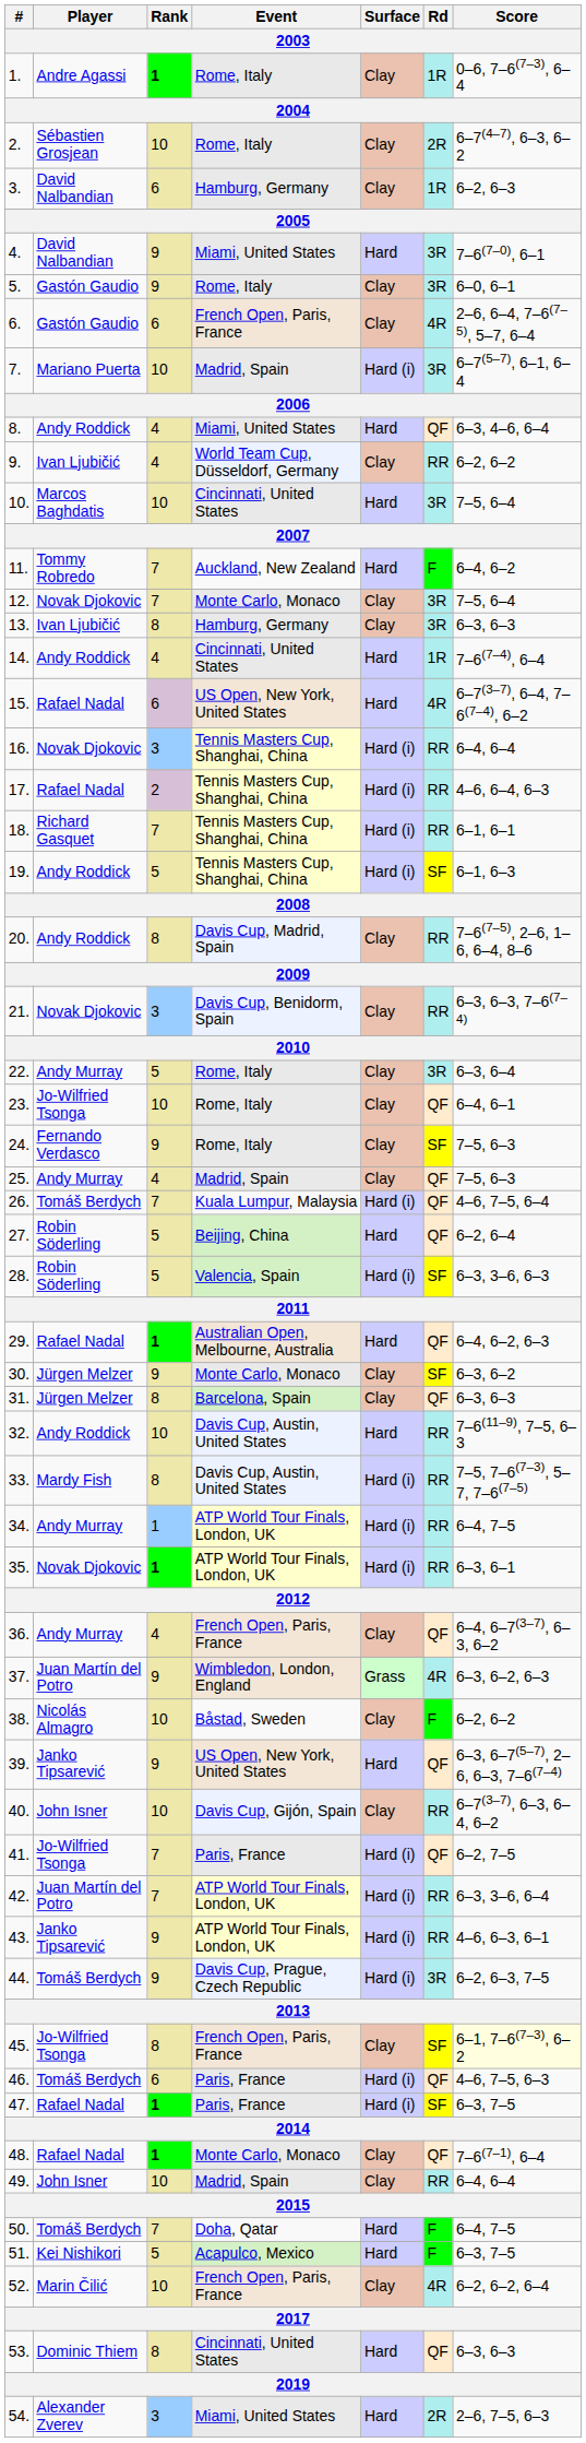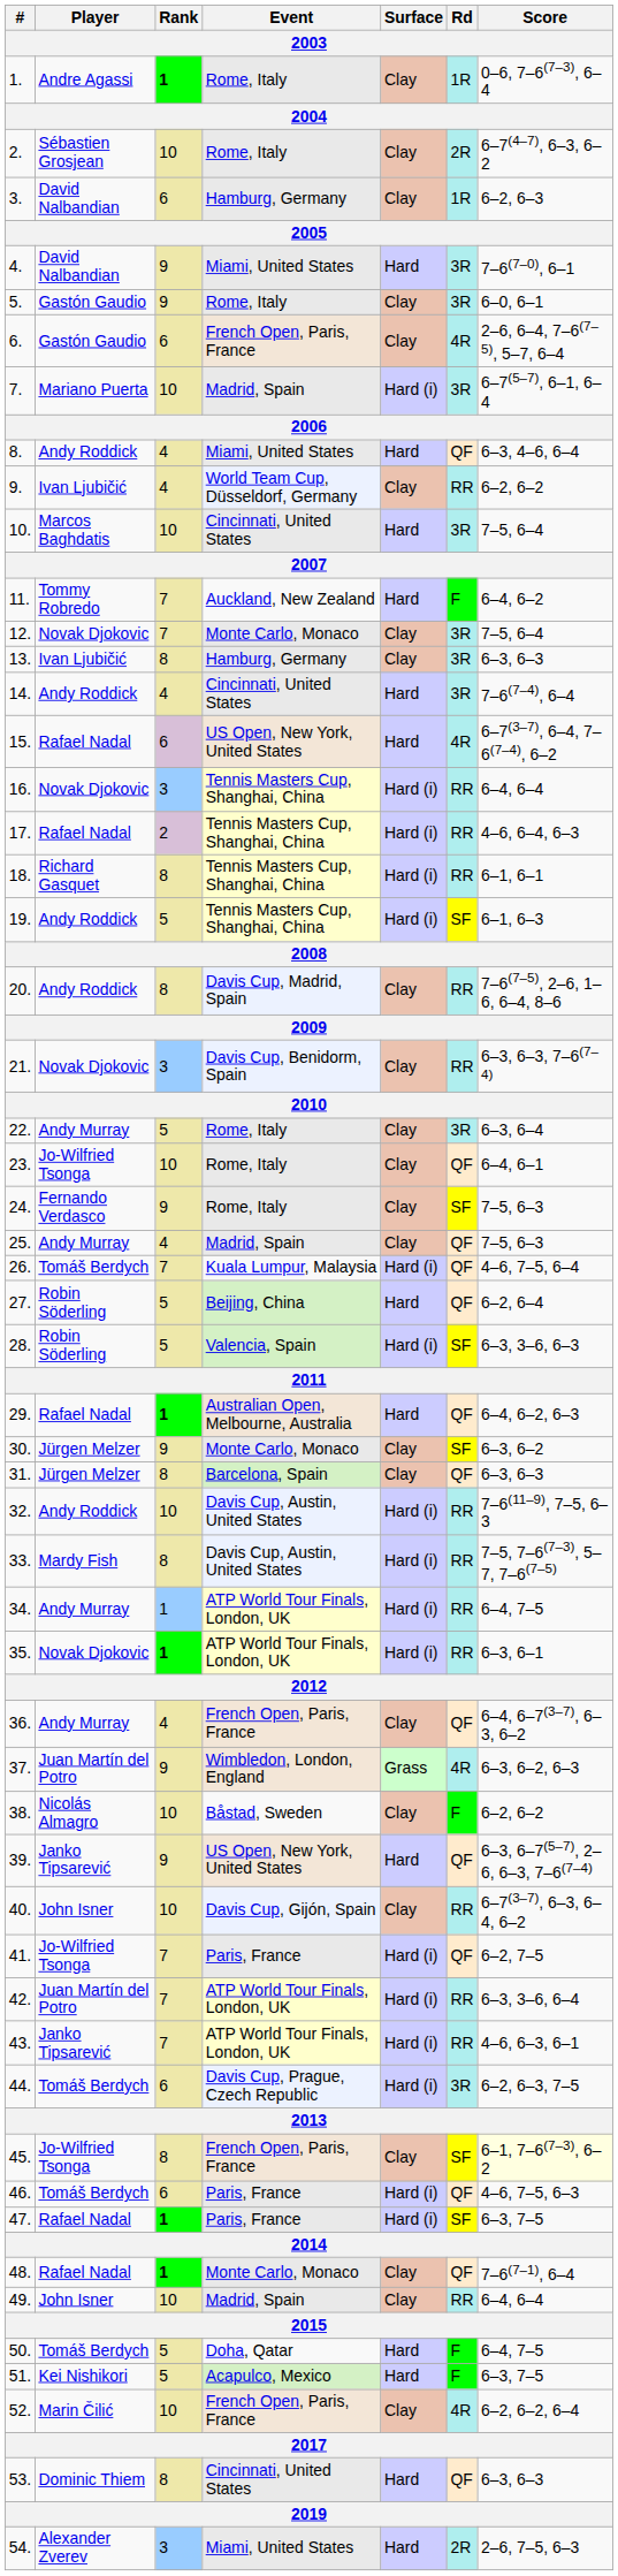 <table class="wikitable sortable">
 <tr>
 <th>#</th>
 <th>Player</th>
 <th>Rank</th>
 <th>Event</th>
 <th>Surface</th>
 <th>Rd</th>
 <th class=unsortable>Score</th>
 </tr>
 <tr>
 <th colspan=7><a href='#'>2003</a></th>
 </tr>
 <tr>
 <td>1.</td>
 <td> <a href='#'>Andre Agassi</a></td>
 <td bgcolor=lime><strong>1</strong></td>
 <td bgcolor=e9e9e9><a href='#'>Rome</a>, Italy</td>
 <td bgcolor=EBC2AF>Clay</td>
 <td bgcolor=afeeee>1R</td>
 <td>0–6, 7–6<sup>(7–3)</sup>, 6–4</td>
 </tr>
 <tr>
 <th colspan=7><a href='#'>2004</a></th>
 </tr>
 <tr>
 <td>2.</td>
 <td> <a href='#'>Sébastien Grosjean</a></td>
 <td bgcolor=EEE8AA>10</td>
 <td bgcolor=e9e9e9><a href='#'>Rome</a>, Italy</td>
 <td bgcolor=EBC2AF>Clay</td>
 <td bgcolor=afeeee>2R</td>
 <td>6–7<sup>(4–7)</sup>, 6–3, 6–2</td>
 </tr>
 <tr>
 <td>3.</td>
 <td> <a href='#'>David Nalbandian</a></td>
 <td bgcolor=EEE8AA>6</td>
 <td bgcolor=e9e9e9><a href='#'>Hamburg</a>, Germany</td>
 <td bgcolor=EBC2AF>Clay</td>
 <td bgcolor=afeeee>1R</td>
 <td>6–2, 6–3</td>
 </tr>
 <tr>
 <th colspan=7><a href='#'>2005</a></th>
 </tr>
 <tr>
 <td>4.</td>
 <td> <a href='#'>David Nalbandian</a></td>
 <td bgcolor=EEE8AA>9</td>
 <td bgcolor=e9e9e9><a href='#'>Miami</a>, United States</td>
 <td bgcolor=CCCCFF>Hard</td>
 <td bgcolor=afeeee>3R</td>
 <td>7–6<sup>(7–0)</sup>, 6–1</td>
 </tr>
 <tr>
 <td>5.</td>
 <td> <a href='#'>Gastón Gaudio</a></td>
 <td bgcolor=EEE8AA>9</td>
 <td bgcolor=e9e9e9><a href='#'>Rome</a>, Italy</td>
 <td bgcolor=EBC2AF>Clay</td>
 <td bgcolor=afeeee>3R</td>
 <td>6–0, 6–1</td>
 </tr>
 <tr>
 <td>6.</td>
 <td> <a href='#'>Gastón Gaudio</a></td>
 <td bgcolor=EEE8AA>6</td>
 <td bgcolor=f3e6d7><a href='#'>French Open</a>, Paris, France</td>
 <td bgcolor=EBC2AF>Clay</td>
 <td bgcolor=afeeee>4R</td>
 <td>2–6, 6–4, 7–6<sup>(7–5)</sup>, 5–7, 6–4</td>
 </tr>
 <tr>
 <td>7.</td>
 <td> <a href='#'>Mariano Puerta</a></td>
 <td bgcolor=EEE8AA>10</td>
 <td bgcolor=e9e9e9><a href='#'>Madrid</a>, Spain</td>
 <td bgcolor=CCCCFF>Hard (i)</td>
 <td bgcolor=afeeee>3R</td>
 <td>6–7<sup>(5–7)</sup>, 6–1, 6–4</td>
 </tr>
 <tr>
 <th colspan=7><a href='#'>2006</a></th>
 </tr>
 <tr>
 <td>8.</td>
 <td> <a href='#'>Andy Roddick</a></td>
 <td bgcolor=EEE8AA>4</td>
 <td bgcolor=e9e9e9><a href='#'>Miami</a>, United States</td>
 <td bgcolor=CCCCFF>Hard</td>
 <td bgcolor=ffebcd>QF</td>
 <td>6–3, 4–6, 6–4</td>
 </tr>
 <tr>
 <td>9.</td>
 <td> <a href='#'>Ivan Ljubičić</a></td>
 <td bgcolor=EEE8AA>4</td>
 <td bgcolor=ECF2FF><a href='#'>World Team Cup</a>, Düsseldorf, Germany</td>
 <td bgcolor=EBC2AF>Clay</td>
 <td bgcolor=afeeee>RR</td>
 <td>6–2, 6–2</td>
 </tr>
 <tr>
 <td>10.</td>
 <td> <a href='#'>Marcos Baghdatis</a></td>
 <td bgcolor=EEE8AA>10</td>
 <td bgcolor=e9e9e9><a href='#'>Cincinnati</a>, United States</td>
 <td bgcolor=CCCCFF>Hard</td>
 <td bgcolor=afeeee>3R</td>
 <td>7–5, 6–4</td>
 </tr>
 <tr>
 <th colspan=7><a href='#'>2007</a></th>
 </tr>
 <tr>
 <td>11.</td>
 <td> <a href='#'>Tommy Robredo</a></td>
 <td bgcolor=EEE8AA>7</td>
 <td><a href='#'>Auckland</a>, New Zealand</td>
 <td bgcolor=CCCCFF>Hard</td>
 <td bgcolor=lime>F</td>
 <td>6–4, 6–2</td>
 </tr>
 <tr>
 <td>12.</td>
 <td> <a href='#'>Novak Djokovic</a></td>
 <td bgcolor=EEE8AA>7</td>
 <td bgcolor=e9e9e9><a href='#'>Monte Carlo</a>, Monaco</td>
 <td bgcolor=EBC2AF>Clay</td>
 <td bgcolor=afeeee>3R</td>
 <td>7–5, 6–4</td>
 </tr>
 <tr>
 <td>13.</td>
 <td> <a href='#'>Ivan Ljubičić</a></td>
 <td bgcolor=EEE8AA>8</td>
 <td bgcolor=e9e9e9><a href='#'>Hamburg</a>, Germany</td>
 <td bgcolor=EBC2AF>Clay</td>
 <td bgcolor=afeeee>3R</td>
 <td>6–3, 6–3</td>
 </tr>
 <tr>
 <td>14.</td>
 <td> <a href='#'>Andy Roddick</a></td>
 <td bgcolor=EEE8AA>4</td>
 <td bgcolor=e9e9e9><a href='#'>Cincinnati</a>, United States</td>
 <td bgcolor=CCCCFF>Hard</td>
-<td bgcolor=afeeee>1R</td>
+<td bgcolor=afeeee>3R</td>
 <td>7–6<sup>(7–4)</sup>, 6–4</td>
 </tr>
 <tr>
 <td>15.</td>
 <td> <a href='#'>Rafael Nadal</a></td>
 <td bgcolor=thistle>6</td>
 <td bgcolor=f3e6d7><a href='#'>US Open</a>, New York, United States</td>
 <td bgcolor=CCCCFF>Hard</td>
 <td bgcolor=afeeee>4R</td>
 <td>6–7<sup>(3–7)</sup>, 6–4, 7–6<sup>(7–4)</sup>, 6–2</td>
 </tr>
 <tr>
 <td>16.</td>
 <td> <a href='#'>Novak Djokovic</a></td>
 <td bgcolor=99ccff>3</td>
 <td bgcolor=ffffcc><a href='#'>Tennis Masters Cup</a>, Shanghai, China</td>
 <td bgcolor=CCCCFF>Hard (i)</td>
 <td bgcolor=afeeee>RR</td>
 <td>6–4, 6–4</td>
 </tr>
 <tr>
 <td>17.</td>
 <td> <a href='#'>Rafael Nadal</a></td>
 <td bgcolor=thistle>2</td>
 <td bgcolor=ffffcc>Tennis Masters Cup, Shanghai, China</td>
 <td bgcolor=CCCCFF>Hard (i)</td>
 <td bgcolor=afeeee>RR</td>
 <td>4–6, 6–4, 6–3</td>
 </tr>
 <tr>
 <td>18.</td>
 <td> <a href='#'>Richard Gasquet</a></td>
-<td bgcolor=EEE8AA>7</td>
+<td bgcolor=EEE8AA>8</td>
 <td bgcolor=ffffcc>Tennis Masters Cup, Shanghai, China</td>
 <td bgcolor=CCCCFF>Hard (i)</td>
 <td bgcolor=afeeee>RR</td>
 <td>6–1, 6–1</td>
 </tr>
 <tr>
 <td>19.</td>
 <td> <a href='#'>Andy Roddick</a></td>
 <td bgcolor=EEE8AA>5</td>
 <td bgcolor=ffffcc>Tennis Masters Cup, Shanghai, China</td>
 <td bgcolor=CCCCFF>Hard (i)</td>
 <td bgcolor=yellow>SF</td>
 <td>6–1, 6–3</td>
 </tr>
 <tr>
 <th colspan=7><a href='#'>2008</a></th>
 </tr>
 <tr>
 <td>20.</td>
 <td> <a href='#'>Andy Roddick</a></td>
 <td bgcolor=EEE8AA>8</td>
 <td bgcolor=ecf2ff><a href='#'>Davis Cup</a>, Madrid, Spain</td>
 <td bgcolor=EBC2AF>Clay</td>
 <td bgcolor=afeeee>RR</td>
 <td>7–6<sup>(7–5)</sup>, 2–6, 1–6, 6–4, 8–6</td>
 </tr>
 <tr>
 <th colspan=7><a href='#'>2009</a></th>
 </tr>
 <tr>
 <td>21.</td>
 <td> <a href='#'>Novak Djokovic</a></td>
 <td bgcolor=99ccff>3</td>
 <td bgcolor=ecf2ff><a href='#'>Davis Cup</a>, Benidorm, Spain</td>
 <td bgcolor=EBC2AF>Clay</td>
 <td bgcolor=afeeee>RR</td>
 <td>6–3, 6–3, 7–6<sup>(7–4)</sup></td>
 </tr>
 <tr>
 <th colspan=7><a href='#'>2010</a></th>
 </tr>
 <tr>
 <td>22.</td>
 <td> <a href='#'>Andy Murray</a></td>
 <td bgcolor=EEE8AA>5</td>
 <td bgcolor=e9e9e9><a href='#'>Rome</a>, Italy</td>
 <td bgcolor=EBC2AF>Clay</td>
 <td bgcolor=afeeee>3R</td>
 <td>6–3, 6–4</td>
 </tr>
 <tr>
 <td>23.</td>
 <td> <a href='#'>Jo-Wilfried Tsonga</a></td>
 <td bgcolor=EEE8AA>10</td>
 <td bgcolor=e9e9e9>Rome, Italy</td>
 <td bgcolor=EBC2AF>Clay</td>
 <td bgcolor=ffebcd>QF</td>
 <td>6–4, 6–1</td>
 </tr>
 <tr>
 <td>24.</td>
 <td> <a href='#'>Fernando Verdasco</a></td>
 <td bgcolor=EEE8AA>9</td>
 <td bgcolor=e9e9e9>Rome, Italy</td>
 <td bgcolor=EBC2AF>Clay</td>
 <td bgcolor=yellow>SF</td>
 <td>7–5, 6–3</td>
 </tr>
 <tr>
 <td>25.</td>
 <td> <a href='#'>Andy Murray</a></td>
 <td bgcolor=EEE8AA>4</td>
 <td bgcolor=e9e9e9><a href='#'>Madrid</a>, Spain</td>
 <td bgcolor=EBC2AF>Clay</td>
 <td bgcolor=ffebcd>QF</td>
 <td>7–5, 6–3</td>
 </tr>
 <tr>
 <td>26.</td>
 <td> <a href='#'>Tomáš Berdych</a></td>
 <td bgcolor=EEE8AA>7</td>
 <td><a href='#'>Kuala Lumpur</a>, Malaysia</td>
 <td bgcolor=CCCCFF>Hard (i)</td>
 <td bgcolor=ffebcd>QF</td>
 <td>4–6, 7–5, 6–4</td>
 </tr>
 <tr>
 <td>27.</td>
 <td> <a href='#'>Robin Söderling</a></td>
 <td bgcolor=EEE8AA>5</td>
 <td bgcolor=d4f1c5><a href='#'>Beijing</a>, China</td>
 <td bgcolor=CCCCFF>Hard</td>
 <td bgcolor=ffebcd>QF</td>
 <td>6–2, 6–4</td>
 </tr>
 <tr>
 <td>28.</td>
 <td> <a href='#'>Robin Söderling</a></td>
 <td bgcolor=EEE8AA>5</td>
 <td bgcolor=d4f1c5><a href='#'>Valencia</a>, Spain</td>
 <td bgcolor=CCCCFF>Hard (i)</td>
 <td bgcolor=yellow>SF</td>
 <td>6–3, 3–6, 6–3</td>
 </tr>
 <tr>
 <th colspan=7><a href='#'>2011</a></th>
 </tr>
 <tr>
 <td>29.</td>
 <td> <a href='#'>Rafael Nadal</a></td>
 <td bgcolor=lime><strong>1</strong></td>
 <td bgcolor=f3e6d7><a href='#'>Australian Open</a>, Melbourne, Australia</td>
 <td bgcolor=CCCCFF>Hard</td>
 <td bgcolor=ffebcd>QF</td>
 <td>6–4, 6–2, 6–3</td>
 </tr>
 <tr>
 <td>30.</td>
 <td> <a href='#'>Jürgen Melzer</a></td>
 <td bgcolor=EEE8AA>9</td>
 <td bgcolor=e9e9e9><a href='#'>Monte Carlo</a>, Monaco</td>
 <td bgcolor=EBC2AF>Clay</td>
 <td bgcolor=yellow>SF</td>
 <td>6–3, 6–2</td>
 </tr>
 <tr>
 <td>31.</td>
 <td> <a href='#'>Jürgen Melzer</a></td>
 <td bgcolor=EEE8AA>8</td>
 <td bgcolor=d4f1c5><a href='#'>Barcelona</a>, Spain</td>
 <td bgcolor=EBC2AF>Clay</td>
 <td bgcolor=ffebcd>QF</td>
 <td>6–3, 6–3</td>
 </tr>
 <tr>
 <td>32.</td>
 <td> <a href='#'>Andy Roddick</a></td>
 <td bgcolor=EEE8AA>10</td>
 <td bgcolor=ecf2ff><a href='#'>Davis Cup</a>, Austin, United States</td>
-<td bgcolor=CCCCFF>Hard</td>
+<td bgcolor=CCCCFF>Hard (i)</td>
 <td bgcolor=afeeee>RR</td>
 <td>7–6<sup>(11–9)</sup>, 7–5, 6–3</td>
 </tr>
 <tr>
 <td>33.</td>
 <td> <a href='#'>Mardy Fish</a></td>
 <td bgcolor=EEE8AA>8</td>
 <td bgcolor=ecf2ff>Davis Cup, Austin, United States</td>
 <td bgcolor=CCCCFF>Hard (i)</td>
 <td bgcolor=afeeee>RR</td>
 <td>7–5, 7–6<sup>(7–3)</sup>, 5–7, 7–6<sup>(7–5)</sup></td>
 </tr>
 <tr>
 <td>34.</td>
 <td> <a href='#'>Andy Murray</a></td>
 <td bgcolor=99ccff>1</td>
 <td bgcolor=ffffcc><a href='#'>ATP World Tour Finals</a>, London, UK</td>
 <td bgcolor=CCCCFF>Hard (i)</td>
 <td bgcolor=afeeee>RR</td>
 <td>6–4, 7–5</td>
 </tr>
 <tr>
 <td>35.</td>
 <td> <a href='#'>Novak Djokovic</a></td>
 <td bgcolor=lime><strong>1</strong></td>
 <td bgcolor=ffffcc>ATP World Tour Finals, London, UK</td>
 <td bgcolor=CCCCFF>Hard (i)</td>
 <td bgcolor=afeeee>RR</td>
 <td>6–3, 6–1</td>
 </tr>
 <tr>
 <th colspan=7><a href='#'>2012</a></th>
 </tr>
 <tr>
 <td>36.</td>
 <td> <a href='#'>Andy Murray</a></td>
 <td bgcolor=EEE8AA>4</td>
 <td bgcolor=f3e6d7><a href='#'>French Open</a>, Paris, France</td>
 <td bgcolor=EBC2AF>Clay</td>
 <td bgcolor=ffebcd>QF</td>
 <td>6–4, 6–7<sup>(3–7)</sup>, 6–3, 6–2</td>
 </tr>
 <tr>
 <td>37.</td>
 <td> <a href='#'>Juan Martín del Potro</a></td>
 <td bgcolor=EEE8AA>9</td>
 <td bgcolor=f3e6d7><a href='#'>Wimbledon</a>, London, England</td>
 <td bgcolor=CCFFCC>Grass</td>
 <td bgcolor=afeeee>4R</td>
 <td>6–3, 6–2, 6–3</td>
 </tr>
 <tr>
 <td>38.</td>
 <td> <a href='#'>Nicolás Almagro</a></td>
 <td bgcolor=EEE8AA>10</td>
 <td><a href='#'>Båstad</a>, Sweden</td>
 <td bgcolor=EBC2AF>Clay</td>
 <td bgcolor=lime>F</td>
 <td>6–2, 6–2</td>
 </tr>
 <tr>
 <td>39.</td>
 <td> <a href='#'>Janko Tipsarević</a></td>
 <td bgcolor=EEE8AA>9</td>
 <td bgcolor=f3e6d7><a href='#'>US Open</a>, New York, United States</td>
 <td bgcolor=CCCCFF>Hard</td>
 <td bgcolor=ffebcd>QF</td>
 <td>6–3, 6–7<sup>(5–7)</sup>, 2–6, 6–3, 7–6<sup>(7–4)</sup></td>
 </tr>
 <tr>
 <td>40.</td>
 <td> <a href='#'>John Isner</a></td>
 <td bgcolor=EEE8AA>10</td>
 <td bgcolor=ecf2ff><a href='#'>Davis Cup</a>, Gijón, Spain</td>
 <td bgcolor=EBC2AF>Clay</td>
 <td bgcolor=afeeee>RR</td>
 <td>6–7<sup>(3–7)</sup>, 6–3, 6–4, 6–2</td>
 </tr>
 <tr>
 <td>41.</td>
 <td> <a href='#'>Jo-Wilfried Tsonga</a></td>
 <td bgcolor=EEE8AA>7</td>
 <td bgcolor=e9e9e9><a href='#'>Paris</a>, France</td>
 <td bgcolor=CCCCFF>Hard (i)</td>
 <td bgcolor=ffebcd>QF</td>
 <td>6–2, 7–5</td>
 </tr>
 <tr>
 <td>42.</td>
 <td> <a href='#'>Juan Martín del Potro</a></td>
 <td bgcolor=EEE8AA>7</td>
 <td bgcolor=ffffcc><a href='#'>ATP World Tour Finals</a>, London, UK</td>
 <td bgcolor=CCCCFF>Hard (i)</td>
 <td bgcolor=afeeee>RR</td>
 <td>6–3, 3–6, 6–4</td>
 </tr>
 <tr>
 <td>43.</td>
 <td> <a href='#'>Janko Tipsarević</a></td>
-<td bgcolor=EEE8AA>9</td>
+<td bgcolor=EEE8AA>7</td>
 <td bgcolor=ffffcc>ATP World Tour Finals, London, UK</td>
 <td bgcolor=CCCCFF>Hard (i)</td>
 <td bgcolor=afeeee>RR</td>
 <td>4–6, 6–3, 6–1</td>
 </tr>
 <tr>
 <td>44.</td>
 <td> <a href='#'>Tomáš Berdych</a></td>
-<td bgcolor=EEE8AA>9</td>
+<td bgcolor=EEE8AA>6</td>
 <td bgcolor=ecf2ff><a href='#'>Davis Cup</a>, Prague, Czech Republic</td>
 <td bgcolor=CCCCFF>Hard (i)</td>
 <td bgcolor=afeeee>3R</td>
 <td>6–2, 6–3, 7–5</td>
 </tr>
 <tr>
 <th colspan=7><a href='#'>2013</a></th>
 </tr>
 <tr>
 <td>45.</td>
 <td> <a href='#'>Jo-Wilfried Tsonga</a></td>
 <td bgcolor=EEE8AA>8</td>
 <td bgcolor=f3e6d7><a href='#'>French Open</a>, Paris, France</td>
 <td bgcolor=EBC2AF>Clay</td>
 <td bgcolor=yellow>SF</td>
 <td style="background: lightyellow;">6–1, 7–6<sup>(7–3)</sup>, 6–2</td>
 </tr>
 <tr>
 <td>46.</td>
 <td> <a href='#'>Tomáš Berdych</a></td>
 <td bgcolor=EEE8AA>6</td>
 <td bgcolor=e9e9e9><a href='#'>Paris</a>, France</td>
 <td bgcolor=CCCCFF>Hard (i)</td>
 <td bgcolor=ffebcd>QF</td>
 <td>4–6, 7–5, 6–3</td>
 </tr>
 <tr>
 <td>47.</td>
 <td> <a href='#'>Rafael Nadal</a></td>
 <td bgcolor=lime><strong>1</strong></td>
 <td bgcolor=e9e9e9><a href='#'>Paris</a>, France</td>
 <td bgcolor=CCCCFF>Hard (i)</td>
 <td bgcolor=yellow>SF</td>
 <td>6–3, 7–5</td>
 </tr>
 <tr>
 <th colspan=7><a href='#'>2014</a></th>
 </tr>
 <tr>
 <td>48.</td>
 <td> <a href='#'>Rafael Nadal</a></td>
 <td bgcolor=lime><strong>1</strong></td>
 <td bgcolor=e9e9e9><a href='#'>Monte Carlo</a>, Monaco</td>
 <td bgcolor=EBC2AF>Clay</td>
 <td bgcolor=ffebcd>QF</td>
 <td>7–6<sup>(7–1)</sup>, 6–4</td>
 </tr>
 <tr>
 <td>49.</td>
 <td> <a href='#'>John Isner</a></td>
 <td bgcolor=EEE8AA>10</td>
 <td bgcolor=e9e9e9><a href='#'>Madrid</a>, Spain</td>
 <td bgcolor=EBC2AF>Clay</td>
 <td bgcolor=afeeee>RR</td>
 <td>6–4, 6–4</td>
 </tr>
 <tr>
 <th colspan=7><a href='#'>2015</a></th>
 </tr>
 <tr>
 <td>50.</td>
 <td> <a href='#'>Tomáš Berdych</a></td>
-<td bgcolor=EEE8AA>7</td>
+<td bgcolor=EEE8AA>5</td>
 <td><a href='#'>Doha</a>, Qatar</td>
 <td bgcolor=CCCCFF>Hard</td>
 <td bgcolor=lime>F</td>
 <td>6–4, 7–5</td>
 </tr>
 <tr>
 <td>51.</td>
 <td> <a href='#'>Kei Nishikori</a></td>
 <td bgcolor=EEE8AA>5</td>
 <td bgcolor=d4f1c5><a href='#'>Acapulco</a>, Mexico</td>
 <td bgcolor=CCCCFF>Hard</td>
 <td bgcolor=lime>F</td>
 <td>6–3, 7–5</td>
 </tr>
 <tr>
 <td>52.</td>
 <td> <a href='#'>Marin Čilić</a></td>
 <td bgcolor=EEE8AA>10</td>
 <td bgcolor=f3e6d7><a href='#'>French Open</a>, Paris, France</td>
 <td bgcolor=EBC2AF>Clay</td>
 <td bgcolor=afeeee>4R</td>
 <td>6–2, 6–2, 6–4</td>
 </tr>
 <tr>
 <th colspan=7><a href='#'>2017</a></th>
 </tr>
 <tr>
 <td>53.</td>
 <td> <a href='#'>Dominic Thiem</a></td>
 <td bgcolor=EEE8AA>8</td>
 <td bgcolor=e9e9e9><a href='#'>Cincinnati</a>, United States</td>
 <td bgcolor=CCCCFF>Hard</td>
 <td bgcolor=ffebcd>QF</td>
 <td>6–3, 6–3</td>
 </tr>
 <tr>
 <th colspan=7><a href='#'>2019</a></th>
 </tr>
 <tr>
 <td>54.</td>
 <td> <a href='#'>Alexander Zverev</a></td>
 <td bgcolor=99ccff>3</td>
 <td bgcolor=e9e9e9><a href='#'>Miami</a>, United States</td>
 <td bgcolor=CCCCFF>Hard</td>
 <td bgcolor=afeeee>2R</td>
 <td>2–6, 7–5, 6–3</td>
 </tr>
 </table>
